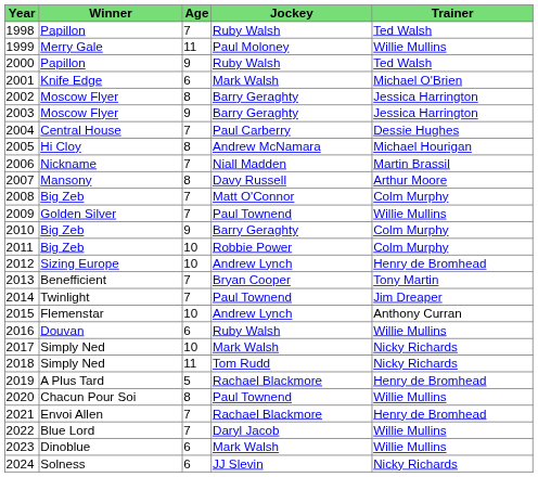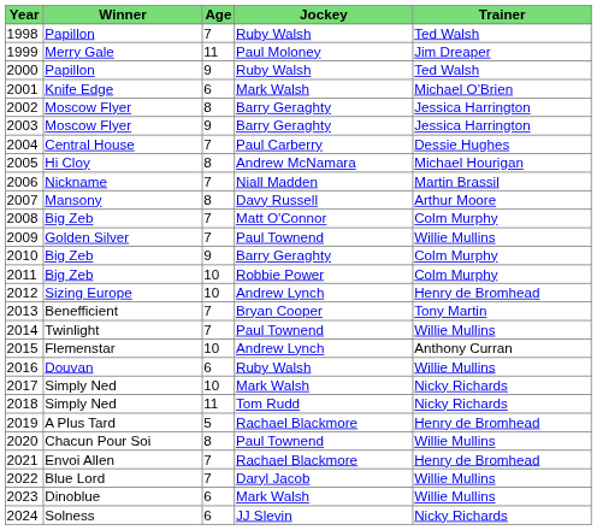 <table class = "sortable" | border="1"  style="border-collapse: collapse; font-size:90%">
 <tr bgcolor="#77dd77" align="center">
 <th style="width:36px"><strong>Year</strong><br></th>
 <th style="width:160px"><strong>Winner</strong><br></th>
 <th style="width:30px"><strong>Age</strong><br></th>
 <th style="width:180px"><strong>Jockey</strong><br></th>
 <th style="width:180px"><strong>Trainer</strong><br></th>
 </tr>
 <tr>
 <td>1998</td>
 <td><a href='#'>Papillon</a></td>
 <td>7</td>
 <td><a href='#'>Ruby Walsh</a></td>
 <td><a href='#'>Ted Walsh</a></td>
 </tr>
 <tr>
 <td>1999</td>
 <td><a href='#'>Merry Gale</a></td>
 <td>11</td>
 <td><a href='#'>Paul Moloney</a></td>
-<td><a href='#'>Willie Mullins</a></td>
+<td><a href='#'>Jim Dreaper</a></td>
 </tr>
 <tr>
 <td>2000</td>
 <td><a href='#'>Papillon</a></td>
 <td>9</td>
 <td><a href='#'>Ruby Walsh</a></td>
 <td><a href='#'>Ted Walsh</a></td>
 </tr>
 <tr>
 <td>2001</td>
 <td><a href='#'>Knife Edge</a></td>
 <td>6</td>
 <td><a href='#'>Mark Walsh</a></td>
 <td><a href='#'>Michael O'Brien</a></td>
 </tr>
 <tr>
 <td>2002</td>
 <td><a href='#'>Moscow Flyer</a></td>
 <td>8</td>
 <td><a href='#'>Barry Geraghty</a></td>
 <td><a href='#'>Jessica Harrington</a></td>
 </tr>
 <tr>
 <td>2003</td>
 <td><a href='#'>Moscow Flyer</a></td>
 <td>9</td>
 <td><a href='#'>Barry Geraghty</a></td>
 <td><a href='#'>Jessica Harrington</a></td>
 </tr>
 <tr>
 <td>2004</td>
 <td><a href='#'>Central House</a></td>
 <td>7</td>
 <td><a href='#'>Paul Carberry</a></td>
 <td><a href='#'>Dessie Hughes</a></td>
 </tr>
 <tr>
 <td>2005</td>
 <td><a href='#'>Hi Cloy</a></td>
 <td>8</td>
 <td><a href='#'>Andrew McNamara</a></td>
 <td><a href='#'>Michael Hourigan</a></td>
 </tr>
 <tr>
 <td>2006</td>
 <td><a href='#'>Nickname</a></td>
 <td>7</td>
 <td><a href='#'>Niall Madden</a></td>
 <td><a href='#'>Martin Brassil</a></td>
 </tr>
 <tr>
 <td>2007</td>
 <td><a href='#'>Mansony</a></td>
 <td>8</td>
 <td><a href='#'>Davy Russell</a></td>
 <td><a href='#'>Arthur Moore</a></td>
 </tr>
 <tr>
 <td>2008</td>
 <td><a href='#'>Big Zeb</a></td>
 <td>7</td>
 <td><a href='#'>Matt O'Connor</a></td>
 <td><a href='#'>Colm Murphy</a></td>
 </tr>
 <tr>
 <td>2009</td>
 <td><a href='#'>Golden Silver</a></td>
 <td>7</td>
 <td><a href='#'>Paul Townend</a></td>
 <td><a href='#'>Willie Mullins</a></td>
 </tr>
 <tr>
 <td>2010</td>
 <td><a href='#'>Big Zeb</a></td>
 <td>9</td>
 <td><a href='#'>Barry Geraghty</a></td>
 <td><a href='#'>Colm Murphy</a></td>
 </tr>
 <tr>
 <td>2011</td>
 <td><a href='#'>Big Zeb</a></td>
 <td>10</td>
 <td><a href='#'>Robbie Power</a></td>
 <td><a href='#'>Colm Murphy</a></td>
 </tr>
 <tr>
 <td>2012</td>
 <td><a href='#'>Sizing Europe</a></td>
 <td>10</td>
 <td><a href='#'>Andrew Lynch</a></td>
 <td><a href='#'>Henry de Bromhead</a></td>
 </tr>
 <tr>
 <td>2013</td>
 <td>Benefficient</td>
 <td>7</td>
 <td><a href='#'>Bryan Cooper</a></td>
 <td><a href='#'>Tony Martin</a></td>
 </tr>
 <tr>
 <td>2014</td>
 <td>Twinlight</td>
 <td>7</td>
 <td><a href='#'>Paul Townend</a></td>
-<td><a href='#'>Jim Dreaper</a></td>
+<td><a href='#'>Willie Mullins</a></td>
 </tr>
 <tr>
 <td>2015</td>
 <td>Flemenstar</td>
 <td>10</td>
 <td><a href='#'>Andrew Lynch</a></td>
 <td>Anthony Curran</td>
 </tr>
 <tr>
 <td>2016</td>
 <td><a href='#'>Douvan</a></td>
 <td>6</td>
 <td><a href='#'>Ruby Walsh</a></td>
 <td><a href='#'>Willie Mullins</a></td>
 </tr>
 <tr>
 <td>2017</td>
 <td>Simply Ned</td>
 <td>10</td>
 <td><a href='#'>Mark Walsh</a></td>
 <td><a href='#'>Nicky Richards</a></td>
 </tr>
 <tr>
 <td>2018</td>
 <td>Simply Ned</td>
 <td>11</td>
 <td><a href='#'>Tom Rudd</a></td>
 <td><a href='#'>Nicky Richards</a></td>
 </tr>
 <tr>
 <td>2019</td>
 <td>A Plus Tard</td>
 <td>5</td>
 <td><a href='#'>Rachael Blackmore</a></td>
 <td><a href='#'>Henry de Bromhead</a></td>
 </tr>
 <tr>
 <td>2020</td>
 <td>Chacun Pour Soi</td>
 <td>8</td>
 <td><a href='#'>Paul Townend</a></td>
 <td><a href='#'>Willie Mullins</a></td>
 </tr>
 <tr>
 <td>2021</td>
 <td>Envoi Allen</td>
 <td>7</td>
 <td><a href='#'>Rachael Blackmore</a></td>
 <td><a href='#'>Henry de Bromhead</a></td>
 </tr>
 <tr>
 <td>2022</td>
 <td>Blue Lord</td>
 <td>7</td>
 <td><a href='#'>Daryl Jacob</a></td>
 <td><a href='#'>Willie Mullins</a></td>
 </tr>
 <tr>
 <td>2023</td>
 <td>Dinoblue</td>
 <td>6</td>
 <td><a href='#'>Mark Walsh</a></td>
 <td><a href='#'>Willie Mullins</a></td>
 </tr>
 <tr>
 <td>2024</td>
 <td>Solness</td>
 <td>6</td>
 <td><a href='#'>JJ Slevin</a></td>
 <td><a href='#'>Nicky Richards</a></td>
 </tr>
 </table>
